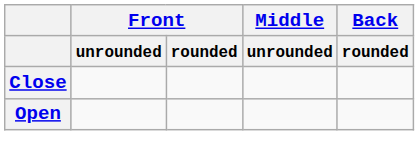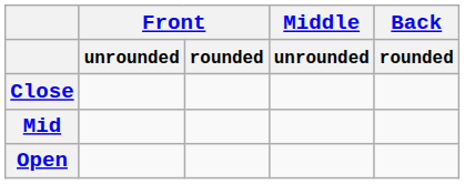 <table class="wikitable" style="text-align: center;">
 <tr>
 <th></th>
 <th colspan=2><a href='#'>Front</a></th>
 <th><a href='#'>Middle</a></th>
 <th><a href='#'>Back</a></th>
 </tr>
 <tr>
 <th></th>
 <th><small>unrounded</small></th>
 <th><small>rounded</small></th>
 <th><small>unrounded</small></th>
 <th><small>rounded</small></th>
 </tr>
 <tr>
 <th><a href='#'>Close</a></th>
 <td> </td>
 <td> </td>
 <td></td>
 <td> </td>
 </tr>
 <tr>
+<th><a href='#'>Mid</a></th>
+<td> </td>
+<td> </td>
+<td></td>
+<td> </td>
+</tr>
+<tr>
 <th><a href='#'>Open</a></th>
 <td> </td>
 <td></td>
 <td> </td>
 <td></td>
 </tr>
 </table>
